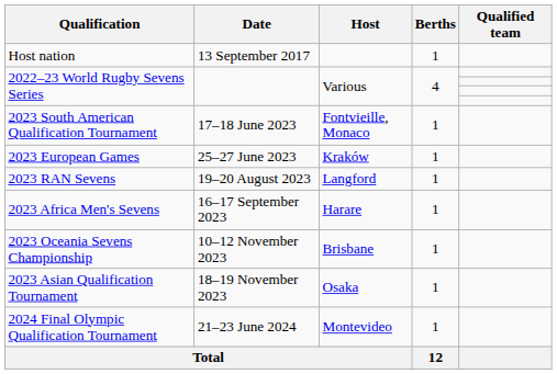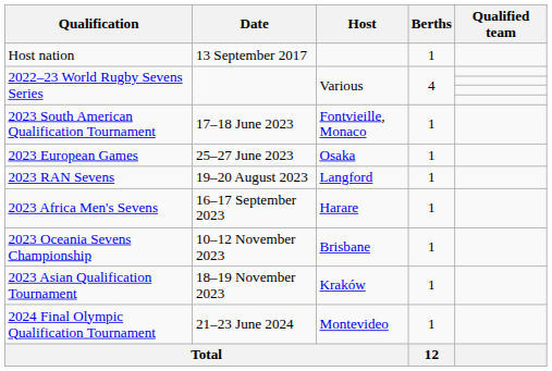 <table class="wikitable">
 <tr>
 <th width=35%>Qualification</th>
 <th width=23%>Date</th>
 <th width=17%>Host</th>
 <th width=8%>Berths</th>
 <th width=17%>Qualified team</th>
 </tr>
 <tr>
 <td>Host nation</td>
 <td>13 September 2017</td>
 <td></td>
 <td align=center>1</td>
 <td></td>
 </tr>
 <tr>
 <td rowspan=4><a href='#'>2022–23 World Rugby Sevens Series</a></td>
 <td rowspan=4></td>
 <td rowspan=4>Various</td>
 <td rowspan=4 align=center>4</td>
 <td></td>
 </tr>
 <tr>
 <td></td>
 </tr>
 <tr>
 <td></td>
 </tr>
 <tr>
 <td></td>
 </tr>
 <tr>
 <td><a href='#'>2023 South American Qualification Tournament</a></td>
 <td>17–18 June 2023</td>
 <td> <a href='#'>Fontvieille</a>, <a href='#'>Monaco</a></td>
 <td align="center">1</td>
 <td></td>
 </tr>
 <tr>
 <td><a href='#'>2023 European Games</a></td>
 <td>25–27 June 2023</td>
-<td> <a href='#'>Kraków</a></td>
+<td> <a href='#'>Osaka</a></td>
 <td align=center>1</td>
 <td></td>
 </tr>
 <tr>
 <td><a href='#'>2023 RAN Sevens</a></td>
 <td>19–20 August 2023</td>
 <td> <a href='#'>Langford</a></td>
 <td align=center>1</td>
 <td></td>
 </tr>
 <tr>
 <td><a href='#'>2023 Africa Men's Sevens</a></td>
 <td>16–17 September 2023</td>
 <td> <a href='#'>Harare</a></td>
 <td align=center>1</td>
 <td></td>
 </tr>
 <tr>
 <td><a href='#'>2023 Oceania Sevens Championship</a></td>
 <td>10–12 November 2023</td>
 <td> <a href='#'>Brisbane</a></td>
 <td align=center>1</td>
 <td></td>
 </tr>
 <tr>
 <td><a href='#'>2023 Asian Qualification Tournament</a></td>
 <td>18–19 November 2023</td>
-<td> <a href='#'>Osaka</a></td>
+<td> <a href='#'>Kraków</a></td>
 <td align=center>1</td>
 <td></td>
 </tr>
 <tr>
 <td><a href='#'>2024 Final Olympic Qualification Tournament</a></td>
 <td>21–23 June 2024</td>
 <td> <a href='#'>Montevideo</a></td>
 <td align="center">1</td>
 <td></td>
 </tr>
 <tr>
 <th colspan=3>Total</th>
 <th>12</th>
 <th></th>
 </tr>
 </table>
